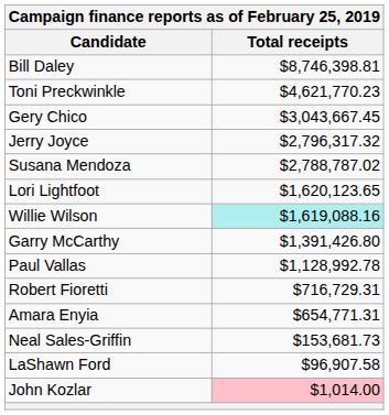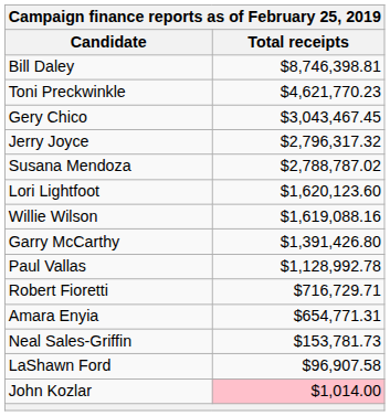 <table class="wikitable sortable">
 <tr>
 <th colspan=4>Campaign finance reports as of February 25, 2019</th>
 </tr>
 <tr style="text-align:center;">
 <th>Candidate</th>
 <th>Total receipts</th>
 </tr>
 <tr>
 <td>Bill Daley</td>
 <td style="text-align:right;">$8,746,398.81</td>
 </tr>
 <tr>
 <td>Toni Preckwinkle</td>
 <td style="text-align:right;">$4,621,770.23</td>
 </tr>
 <tr>
 <td>Gery Chico</td>
-<td style="text-align:right;">$3,043,667.45</td>
+<td style="text-align:right;">$3,043,467.45</td>
 </tr>
 <tr>
 <td>Jerry Joyce</td>
 <td style="text-align:right;">$2,796,317.32</td>
 </tr>
 <tr>
 <td>Susana Mendoza</td>
 <td style="text-align:right;">$2,788,787.02</td>
 </tr>
 <tr>
 <td>Lori Lightfoot</td>
-<td style="text-align:right;">$1,620,123.65</td>
+<td style="text-align:right;">$1,620,123.60</td>
 </tr>
 <tr>
 <td>Willie Wilson</td>
-<td style="background: paleturquoise; text-align:right;">$1,619,088.16</td>
+<td style="text-align:right;">$1,619,088.16</td>
 </tr>
 <tr>
 <td>Garry McCarthy</td>
 <td style="text-align:right;">$1,391,426.80</td>
 </tr>
 <tr>
 <td>Paul Vallas</td>
 <td style="text-align:right;">$1,128,992.78</td>
 </tr>
 <tr>
 <td>Robert Fioretti</td>
-<td style="text-align:right;">$716,729.31</td>
+<td style="text-align:right;">$716,729.71</td>
 </tr>
 <tr>
 <td>Amara Enyia</td>
 <td style="text-align:right;">$654,771.31</td>
 </tr>
 <tr>
 <td>Neal Sales-Griffin</td>
-<td style="text-align:right;">$153,681.73</td>
+<td style="text-align:right;">$153,781.73</td>
 </tr>
 <tr>
 <td>LaShawn Ford</td>
 <td style="text-align:right;">$96,907.58</td>
 </tr>
 <tr>
 <td>John Kozlar</td>
 <td style="background: pink; text-align:right;">$1,014.00</td>
 </tr>
 <tr>
 <th colspan="4"></th>
 </tr>
 </table>
